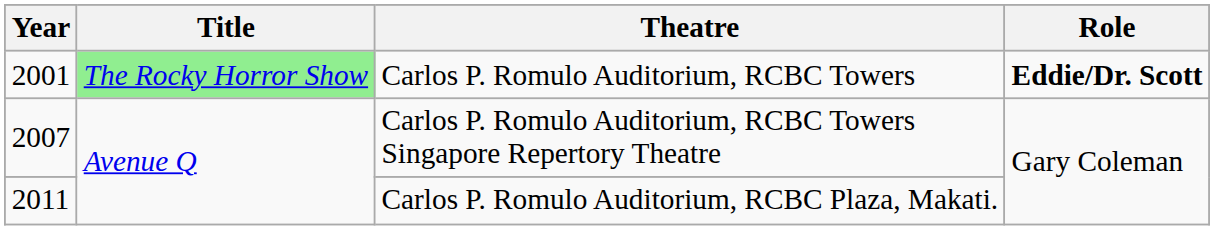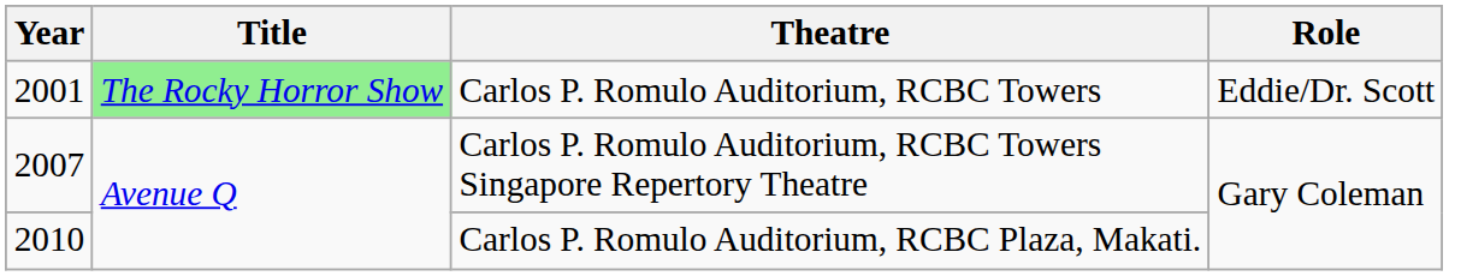 <table class="wikitable">
 <tr>
 <th>Year</th>
 <th>Title</th>
 <th>Theatre</th>
 <th>Role</th>
 </tr>
 <tr>
 <td>2001</td>
 <td style="background: lightgreen;"><em><a href='#'>The Rocky Horror Show</a></em></td>
 <td>Carlos P. Romulo Auditorium, RCBC Towers</td>
-<td><strong>Eddie/Dr. Scott</strong></td>
+<td>Eddie/Dr. Scott</td>
 </tr>
 <tr>
 <td>2007</td>
 <td rowspan=2><em><a href='#'>Avenue Q</a></em></td>
 <td>Carlos P. Romulo Auditorium, RCBC Towers<br>Singapore Repertory Theatre</td>
 <td rowspan=2>Gary Coleman</td>
 </tr>
 <tr>
-<td>2011</td>
+<td>2010</td>
 <td>Carlos P. Romulo Auditorium, RCBC Plaza, Makati.</td>
 </tr>
 </table>
